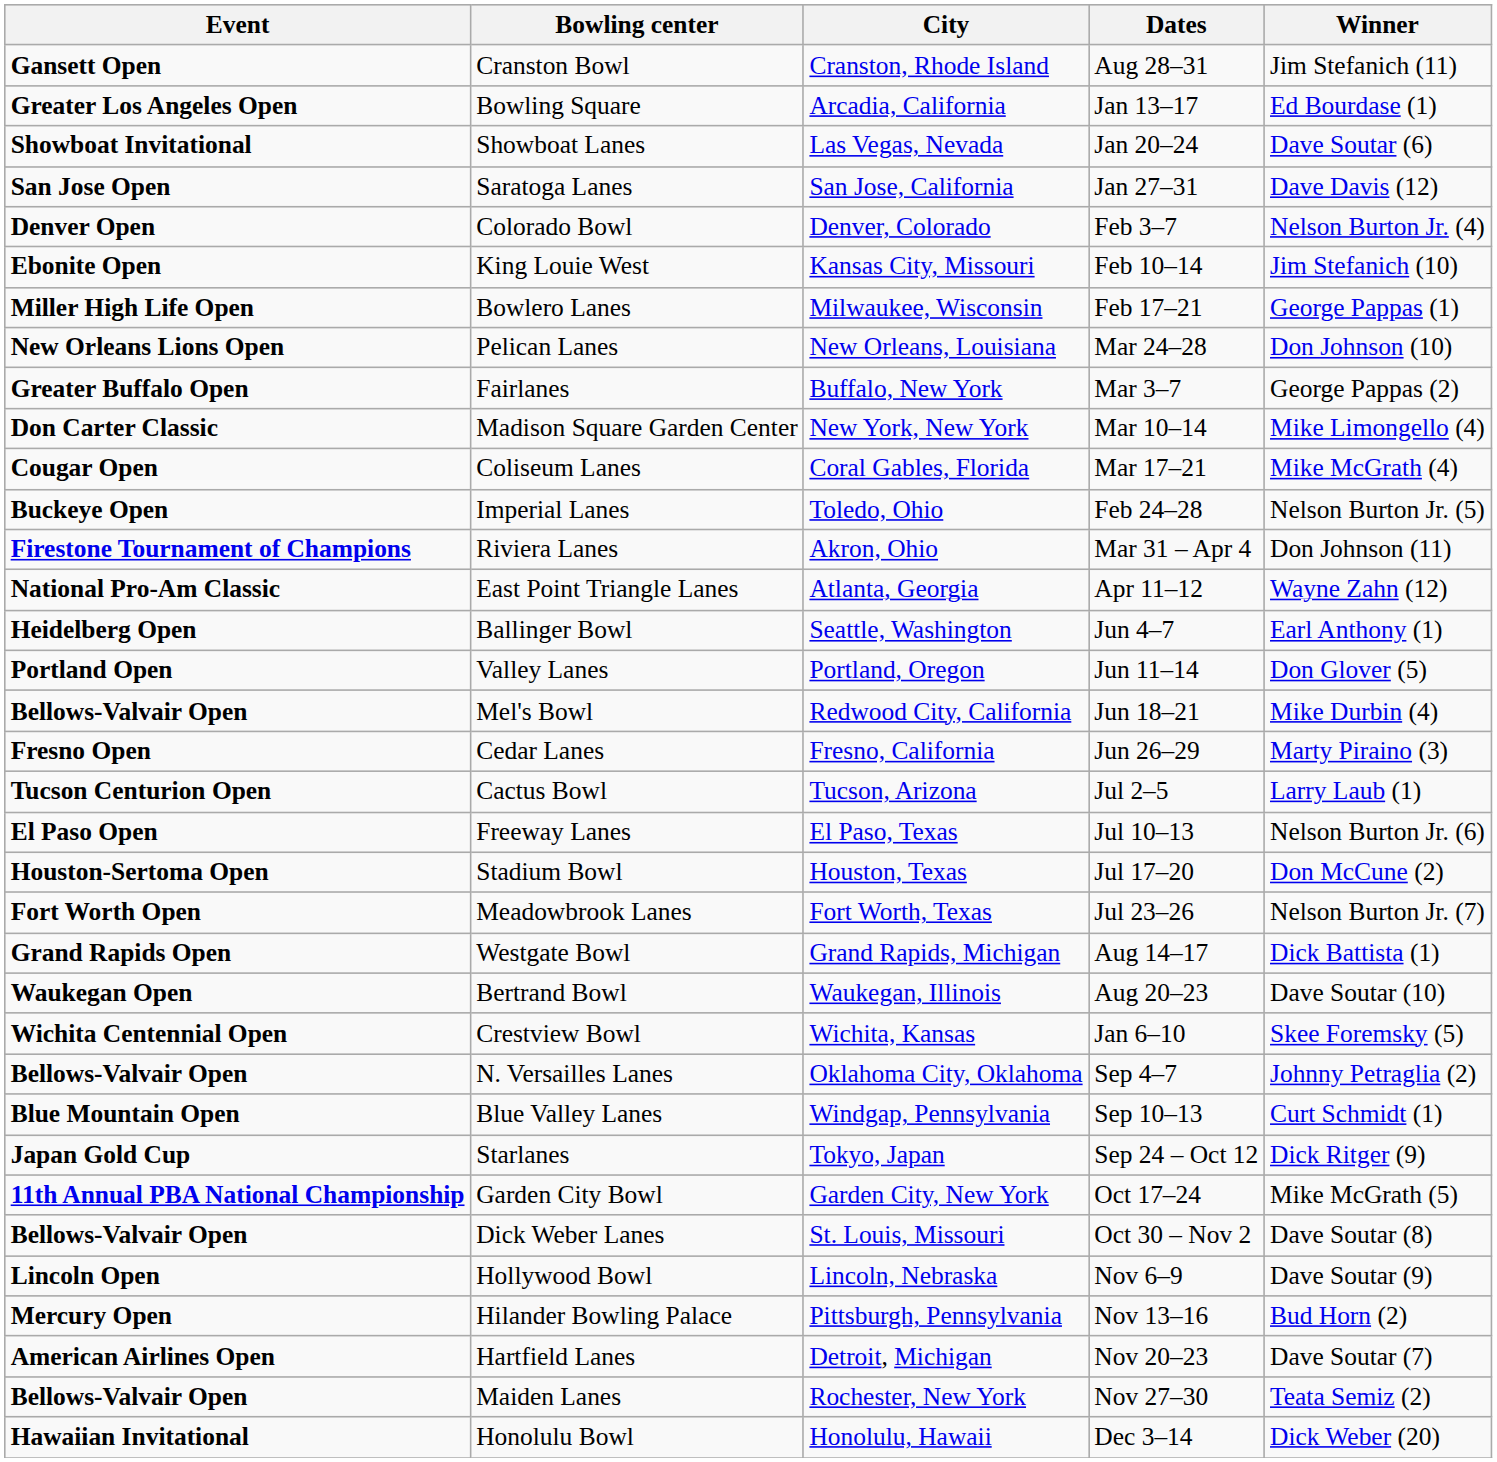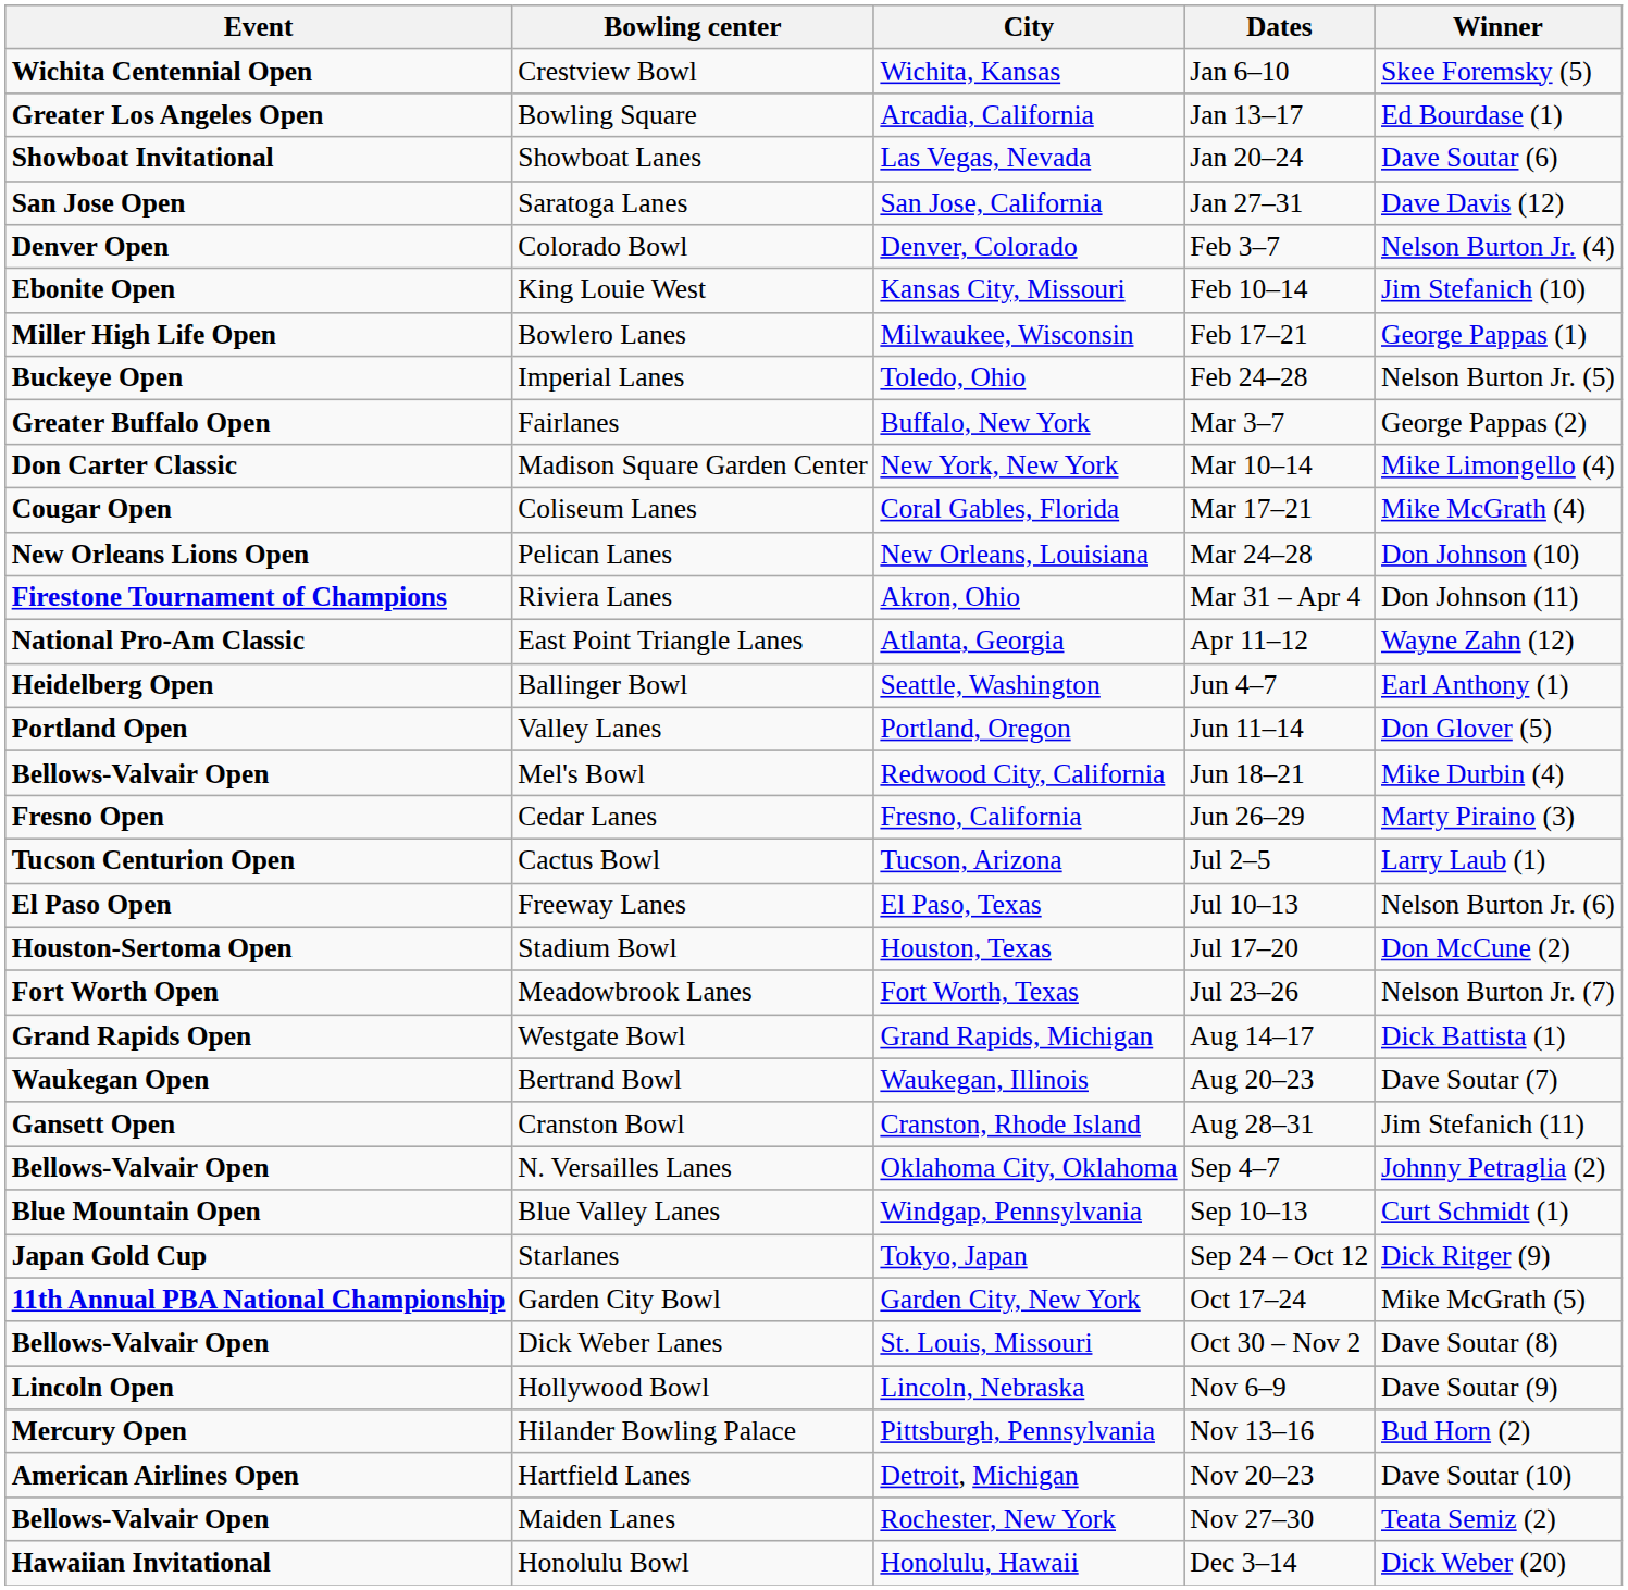 <table class="wikitable">
 <tr>
 <th>Event</th>
 <th>Bowling center</th>
 <th>City</th>
 <th>Dates</th>
 <th>Winner</th>
 </tr>
 <tr>
-<td><strong>Gansett Open</strong></td>
-<td>Cranston Bowl</td>
-<td><a href='#'>Cranston, Rhode Island</a></td>
-<td>Aug 28–31</td>
-<td>Jim Stefanich (11)</td>
+<td><strong>Wichita Centennial Open</strong></td>
+<td>Crestview Bowl</td>
+<td><a href='#'>Wichita, Kansas</a></td>
+<td>Jan 6–10</td>
+<td><a href='#'>Skee Foremsky</a> (5)</td>
 </tr>
 <tr>
 <td><strong>Greater Los Angeles Open</strong></td>
 <td>Bowling Square</td>
 <td><a href='#'>Arcadia, California</a></td>
 <td>Jan 13–17</td>
 <td><a href='#'>Ed Bourdase</a> (1)</td>
 </tr>
 <tr>
 <td><strong>Showboat Invitational</strong></td>
 <td>Showboat Lanes</td>
 <td><a href='#'>Las Vegas, Nevada</a></td>
 <td>Jan 20–24</td>
 <td><a href='#'>Dave Soutar</a> (6)</td>
 </tr>
 <tr>
 <td><strong>San Jose Open</strong></td>
 <td>Saratoga Lanes</td>
 <td><a href='#'>San Jose, California</a></td>
 <td>Jan 27–31</td>
 <td><a href='#'>Dave Davis</a> (12)</td>
 </tr>
 <tr>
 <td><strong>Denver Open</strong></td>
 <td>Colorado Bowl</td>
 <td><a href='#'>Denver, Colorado</a></td>
 <td>Feb 3–7</td>
 <td><a href='#'>Nelson Burton Jr.</a> (4)</td>
 </tr>
 <tr>
 <td><strong>Ebonite Open</strong></td>
 <td>King Louie West</td>
 <td><a href='#'>Kansas City, Missouri</a></td>
 <td>Feb 10–14</td>
 <td><a href='#'>Jim Stefanich</a> (10)</td>
 </tr>
 <tr>
 <td><strong>Miller High Life Open</strong></td>
 <td>Bowlero Lanes</td>
 <td><a href='#'>Milwaukee, Wisconsin</a></td>
 <td>Feb 17–21</td>
 <td><a href='#'>George Pappas</a> (1)</td>
 </tr>
 <tr>
-<td><strong>New Orleans Lions Open</strong></td>
-<td>Pelican Lanes</td>
-<td><a href='#'>New Orleans, Louisiana</a></td>
-<td>Mar 24–28</td>
-<td><a href='#'>Don Johnson</a> (10)</td>
+<td><strong>Buckeye Open</strong></td>
+<td>Imperial Lanes</td>
+<td><a href='#'>Toledo, Ohio</a></td>
+<td>Feb 24–28</td>
+<td>Nelson Burton Jr. (5)</td>
 </tr>
 <tr>
 <td><strong>Greater Buffalo Open</strong></td>
 <td>Fairlanes</td>
 <td><a href='#'>Buffalo, New York</a></td>
 <td>Mar 3–7</td>
 <td>George Pappas (2)</td>
 </tr>
 <tr>
 <td><strong>Don Carter Classic</strong></td>
 <td>Madison Square Garden Center</td>
 <td><a href='#'>New York, New York</a></td>
 <td>Mar 10–14</td>
 <td><a href='#'>Mike Limongello</a> (4)</td>
 </tr>
 <tr>
 <td><strong>Cougar Open</strong></td>
 <td>Coliseum Lanes</td>
 <td><a href='#'>Coral Gables, Florida</a></td>
 <td>Mar 17–21</td>
 <td><a href='#'>Mike McGrath</a> (4)</td>
 </tr>
 <tr>
-<td><strong>Buckeye Open</strong></td>
-<td>Imperial Lanes</td>
-<td><a href='#'>Toledo, Ohio</a></td>
-<td>Feb 24–28</td>
-<td>Nelson Burton Jr. (5)</td>
+<td><strong>New Orleans Lions Open</strong></td>
+<td>Pelican Lanes</td>
+<td><a href='#'>New Orleans, Louisiana</a></td>
+<td>Mar 24–28</td>
+<td><a href='#'>Don Johnson</a> (10)</td>
 </tr>
 <tr>
 <td><strong><a href='#'>Firestone Tournament of Champions</a></strong></td>
 <td>Riviera Lanes</td>
 <td><a href='#'>Akron, Ohio</a></td>
 <td>Mar 31 – Apr 4</td>
 <td>Don Johnson (11)</td>
 </tr>
 <tr>
 <td><strong>National Pro-Am Classic</strong></td>
 <td>East Point Triangle Lanes</td>
 <td><a href='#'>Atlanta, Georgia</a></td>
 <td>Apr 11–12</td>
 <td><a href='#'>Wayne Zahn</a> (12)</td>
 </tr>
 <tr>
 <td><strong>Heidelberg Open</strong></td>
 <td>Ballinger Bowl</td>
 <td><a href='#'>Seattle, Washington</a></td>
 <td>Jun 4–7</td>
 <td><a href='#'>Earl Anthony</a> (1)</td>
 </tr>
 <tr>
 <td><strong>Portland Open</strong></td>
 <td>Valley Lanes</td>
 <td><a href='#'>Portland, Oregon</a></td>
 <td>Jun 11–14</td>
 <td><a href='#'>Don Glover</a> (5)</td>
 </tr>
 <tr>
 <td><strong>Bellows-Valvair Open</strong></td>
 <td>Mel's Bowl</td>
 <td><a href='#'>Redwood City, California</a></td>
 <td>Jun 18–21</td>
 <td><a href='#'>Mike Durbin</a> (4)</td>
 </tr>
 <tr>
 <td><strong>Fresno Open</strong></td>
 <td>Cedar Lanes</td>
 <td><a href='#'>Fresno, California</a></td>
 <td>Jun 26–29</td>
 <td><a href='#'>Marty Piraino</a> (3)</td>
 </tr>
 <tr>
 <td><strong>Tucson Centurion Open</strong></td>
 <td>Cactus Bowl</td>
 <td><a href='#'>Tucson, Arizona</a></td>
 <td>Jul 2–5</td>
 <td><a href='#'>Larry Laub</a> (1)</td>
 </tr>
 <tr>
 <td><strong>El Paso Open</strong></td>
 <td>Freeway Lanes</td>
 <td><a href='#'>El Paso, Texas</a></td>
 <td>Jul 10–13</td>
 <td>Nelson Burton Jr. (6)</td>
 </tr>
 <tr>
 <td><strong>Houston-Sertoma Open</strong></td>
 <td>Stadium Bowl</td>
 <td><a href='#'>Houston, Texas</a></td>
 <td>Jul 17–20</td>
 <td><a href='#'>Don McCune</a> (2)</td>
 </tr>
 <tr>
 <td><strong>Fort Worth Open</strong></td>
 <td>Meadowbrook Lanes</td>
 <td><a href='#'>Fort Worth, Texas</a></td>
 <td>Jul 23–26</td>
 <td>Nelson Burton Jr. (7)</td>
 </tr>
 <tr>
 <td><strong>Grand Rapids Open</strong></td>
 <td>Westgate Bowl</td>
 <td><a href='#'>Grand Rapids, Michigan</a></td>
 <td>Aug 14–17</td>
 <td><a href='#'>Dick Battista</a> (1)</td>
 </tr>
 <tr>
 <td><strong>Waukegan Open</strong></td>
 <td>Bertrand Bowl</td>
 <td><a href='#'>Waukegan, Illinois</a></td>
 <td>Aug 20–23</td>
-<td>Dave Soutar (10)</td>
+<td>Dave Soutar (7)</td>
 </tr>
 <tr>
-<td><strong>Wichita Centennial Open</strong></td>
-<td>Crestview Bowl</td>
-<td><a href='#'>Wichita, Kansas</a></td>
-<td>Jan 6–10</td>
-<td><a href='#'>Skee Foremsky</a> (5)</td>
+<td><strong>Gansett Open</strong></td>
+<td>Cranston Bowl</td>
+<td><a href='#'>Cranston, Rhode Island</a></td>
+<td>Aug 28–31</td>
+<td>Jim Stefanich (11)</td>
 </tr>
 <tr>
 <td><strong>Bellows-Valvair Open</strong></td>
 <td>N. Versailles Lanes</td>
 <td><a href='#'>Oklahoma City, Oklahoma</a></td>
 <td>Sep 4–7</td>
 <td><a href='#'>Johnny Petraglia</a> (2)</td>
 </tr>
 <tr>
 <td><strong>Blue Mountain Open</strong></td>
 <td>Blue Valley Lanes</td>
 <td><a href='#'>Windgap, Pennsylvania</a></td>
 <td>Sep 10–13</td>
 <td><a href='#'>Curt Schmidt</a> (1)</td>
 </tr>
 <tr>
 <td><strong>Japan Gold Cup</strong></td>
 <td>Starlanes</td>
 <td><a href='#'>Tokyo, Japan</a></td>
 <td>Sep 24 – Oct 12</td>
 <td><a href='#'>Dick Ritger</a> (9)</td>
 </tr>
 <tr>
 <td><strong><a href='#'>11th Annual PBA National Championship</a></strong></td>
 <td>Garden City Bowl</td>
 <td><a href='#'>Garden City, New York</a></td>
 <td>Oct 17–24</td>
 <td>Mike McGrath (5)</td>
 </tr>
 <tr>
 <td><strong>Bellows-Valvair Open</strong></td>
 <td>Dick Weber Lanes</td>
 <td><a href='#'>St. Louis, Missouri</a></td>
 <td>Oct 30 – Nov 2</td>
 <td>Dave Soutar (8)</td>
 </tr>
 <tr>
 <td><strong>Lincoln Open</strong></td>
 <td>Hollywood Bowl</td>
 <td><a href='#'>Lincoln, Nebraska</a></td>
 <td>Nov 6–9</td>
 <td>Dave Soutar (9)</td>
 </tr>
 <tr>
 <td><strong>Mercury Open</strong></td>
 <td>Hilander Bowling Palace</td>
 <td><a href='#'>Pittsburgh, Pennsylvania</a></td>
 <td>Nov 13–16</td>
 <td><a href='#'>Bud Horn</a> (2)</td>
 </tr>
 <tr>
 <td><strong>American Airlines Open</strong></td>
 <td>Hartfield Lanes</td>
 <td><a href='#'>Detroit</a>, <a href='#'>Michigan</a></td>
 <td>Nov 20–23</td>
-<td>Dave Soutar (7)</td>
+<td>Dave Soutar (10)</td>
 </tr>
 <tr>
 <td><strong>Bellows-Valvair Open</strong></td>
 <td>Maiden Lanes</td>
 <td><a href='#'>Rochester, New York</a></td>
 <td>Nov 27–30</td>
 <td><a href='#'>Teata Semiz</a> (2)</td>
 </tr>
 <tr>
 <td><strong>Hawaiian Invitational</strong></td>
 <td>Honolulu Bowl</td>
 <td><a href='#'>Honolulu, Hawaii</a></td>
 <td>Dec 3–14</td>
 <td><a href='#'>Dick Weber</a> (20)</td>
 </tr>
 </table>
